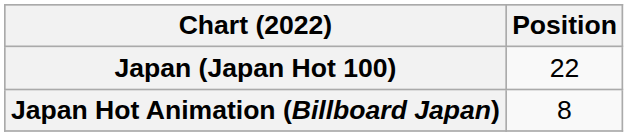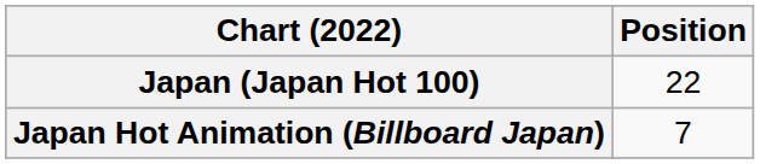 <table class="wikitable sortable plainrowheaders" style="text-align:center">
 <tr>
 <th scope="col">Chart (2022)</th>
 <th scope="col">Position</th>
 </tr>
 <tr>
 <th scope="row">Japan (Japan Hot 100)</th>
 <td>22</td>
 </tr>
 <tr>
 <th scope="row">Japan Hot Animation (<em>Billboard Japan</em>)</th>
-<td>8</td>
+<td>7</td>
 </tr>
 </table>
